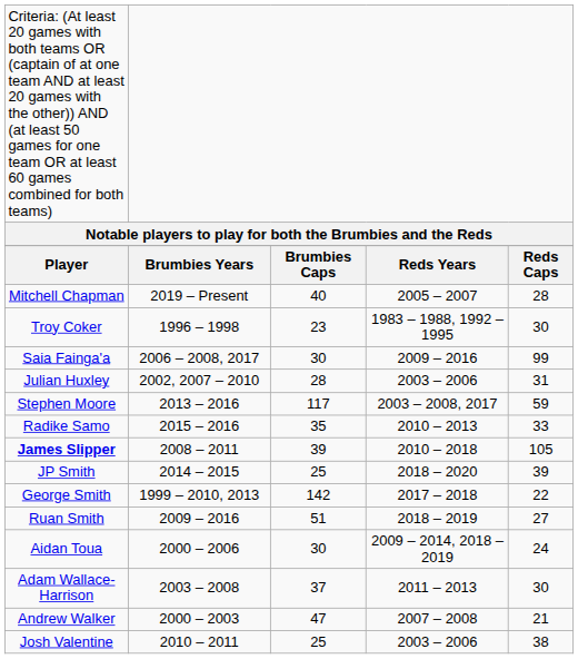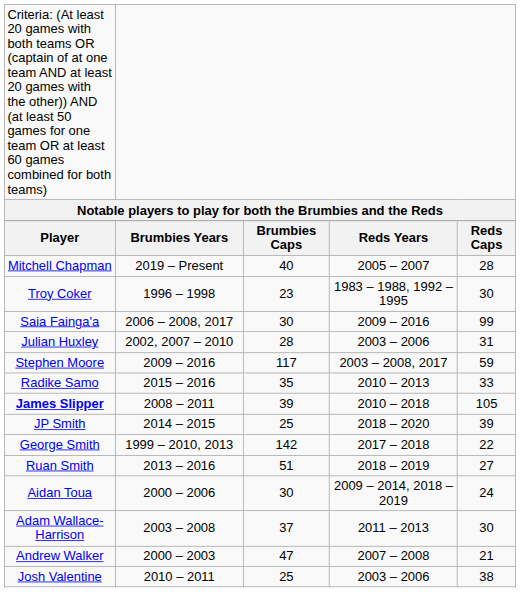 <table class="wikitable collapsible sortable" style="text-align:left; font-size:100%; width:50%">
 <tr>
 <td>Criteria: (At least 20 games with both teams OR (captain of at one team AND at least 20 games with the other)) AND (at least 50 games for one team OR at least 60 games combined for both teams)</td>
 </tr>
 <tr>
 <th colspan="100%">Notable players to play for both the Brumbies and the Reds</th>
 </tr>
 <tr>
 </tr>
 <tr border=1 cellpadding=5 cellspacing=0 width=50%>
 <th style="width:12%;">Player</th>
 <th style="width:14%;">Brumbies Years</th>
 <th style="width:5%;">Brumbies Caps</th>
 <th style="width:14%;">Reds Years</th>
 <th style="width:5%;">Reds Caps<br></th>
 </tr>
 <tr align=center>
 <td><a href='#'>Mitchell Chapman</a></td>
 <td>2019 – Present</td>
 <td>40</td>
 <td>2005 – 2007</td>
 <td>28</td>
 </tr>
 <tr align=center>
 <td><a href='#'>Troy Coker</a></td>
 <td>1996 – 1998</td>
 <td>23</td>
 <td>1983 – 1988, 1992 – 1995</td>
 <td>30</td>
 </tr>
 <tr align=center>
 <td><a href='#'>Saia Fainga'a</a></td>
 <td>2006 – 2008, 2017</td>
 <td>30</td>
 <td>2009 – 2016</td>
 <td>99</td>
 </tr>
 <tr align=center>
 <td><a href='#'>Julian Huxley</a></td>
 <td>2002, 2007 – 2010</td>
 <td>28</td>
 <td>2003 – 2006</td>
 <td>31</td>
 </tr>
 <tr align=center>
 <td><a href='#'>Stephen Moore</a></td>
-<td>2013 – 2016</td>
+<td>2009 – 2016</td>
 <td>117</td>
 <td>2003 – 2008, 2017</td>
 <td>59</td>
 </tr>
 <tr align=center>
 <td><a href='#'>Radike Samo</a></td>
 <td>2015 – 2016</td>
 <td>35</td>
 <td>2010 – 2013</td>
 <td>33</td>
 </tr>
 <tr align=center>
 <td><strong><a href='#'>James Slipper</a></strong></td>
 <td>2008 – 2011</td>
 <td>39</td>
 <td>2010 – 2018</td>
 <td>105</td>
 </tr>
 <tr align=center>
 <td><a href='#'>JP Smith</a></td>
 <td>2014 – 2015</td>
 <td>25</td>
 <td>2018 – 2020</td>
 <td>39</td>
 </tr>
 <tr align=center>
 <td><a href='#'>George Smith</a></td>
 <td>1999 – 2010, 2013</td>
 <td>142</td>
 <td>2017 – 2018</td>
 <td>22</td>
 </tr>
 <tr align=center>
 <td><a href='#'>Ruan Smith</a></td>
-<td>2009 – 2016</td>
+<td>2013 – 2016</td>
 <td>51</td>
 <td>2018 – 2019</td>
 <td>27</td>
 </tr>
 <tr align=center>
 <td><a href='#'>Aidan Toua</a></td>
 <td>2000 – 2006</td>
 <td>30</td>
 <td>2009 – 2014, 2018 – 2019</td>
 <td>24</td>
 </tr>
 <tr align=center>
 <td><a href='#'>Adam Wallace-Harrison</a></td>
 <td>2003 – 2008</td>
 <td>37</td>
 <td>2011 – 2013</td>
 <td>30</td>
 </tr>
 <tr align=center>
 <td><a href='#'>Andrew Walker</a></td>
 <td>2000 – 2003</td>
 <td>47</td>
 <td>2007 – 2008</td>
 <td>21</td>
 </tr>
 <tr align=center>
 <td><a href='#'>Josh Valentine</a></td>
 <td>2010 – 2011</td>
 <td>25</td>
 <td>2003 – 2006</td>
 <td>38</td>
 </tr>
 </table>
